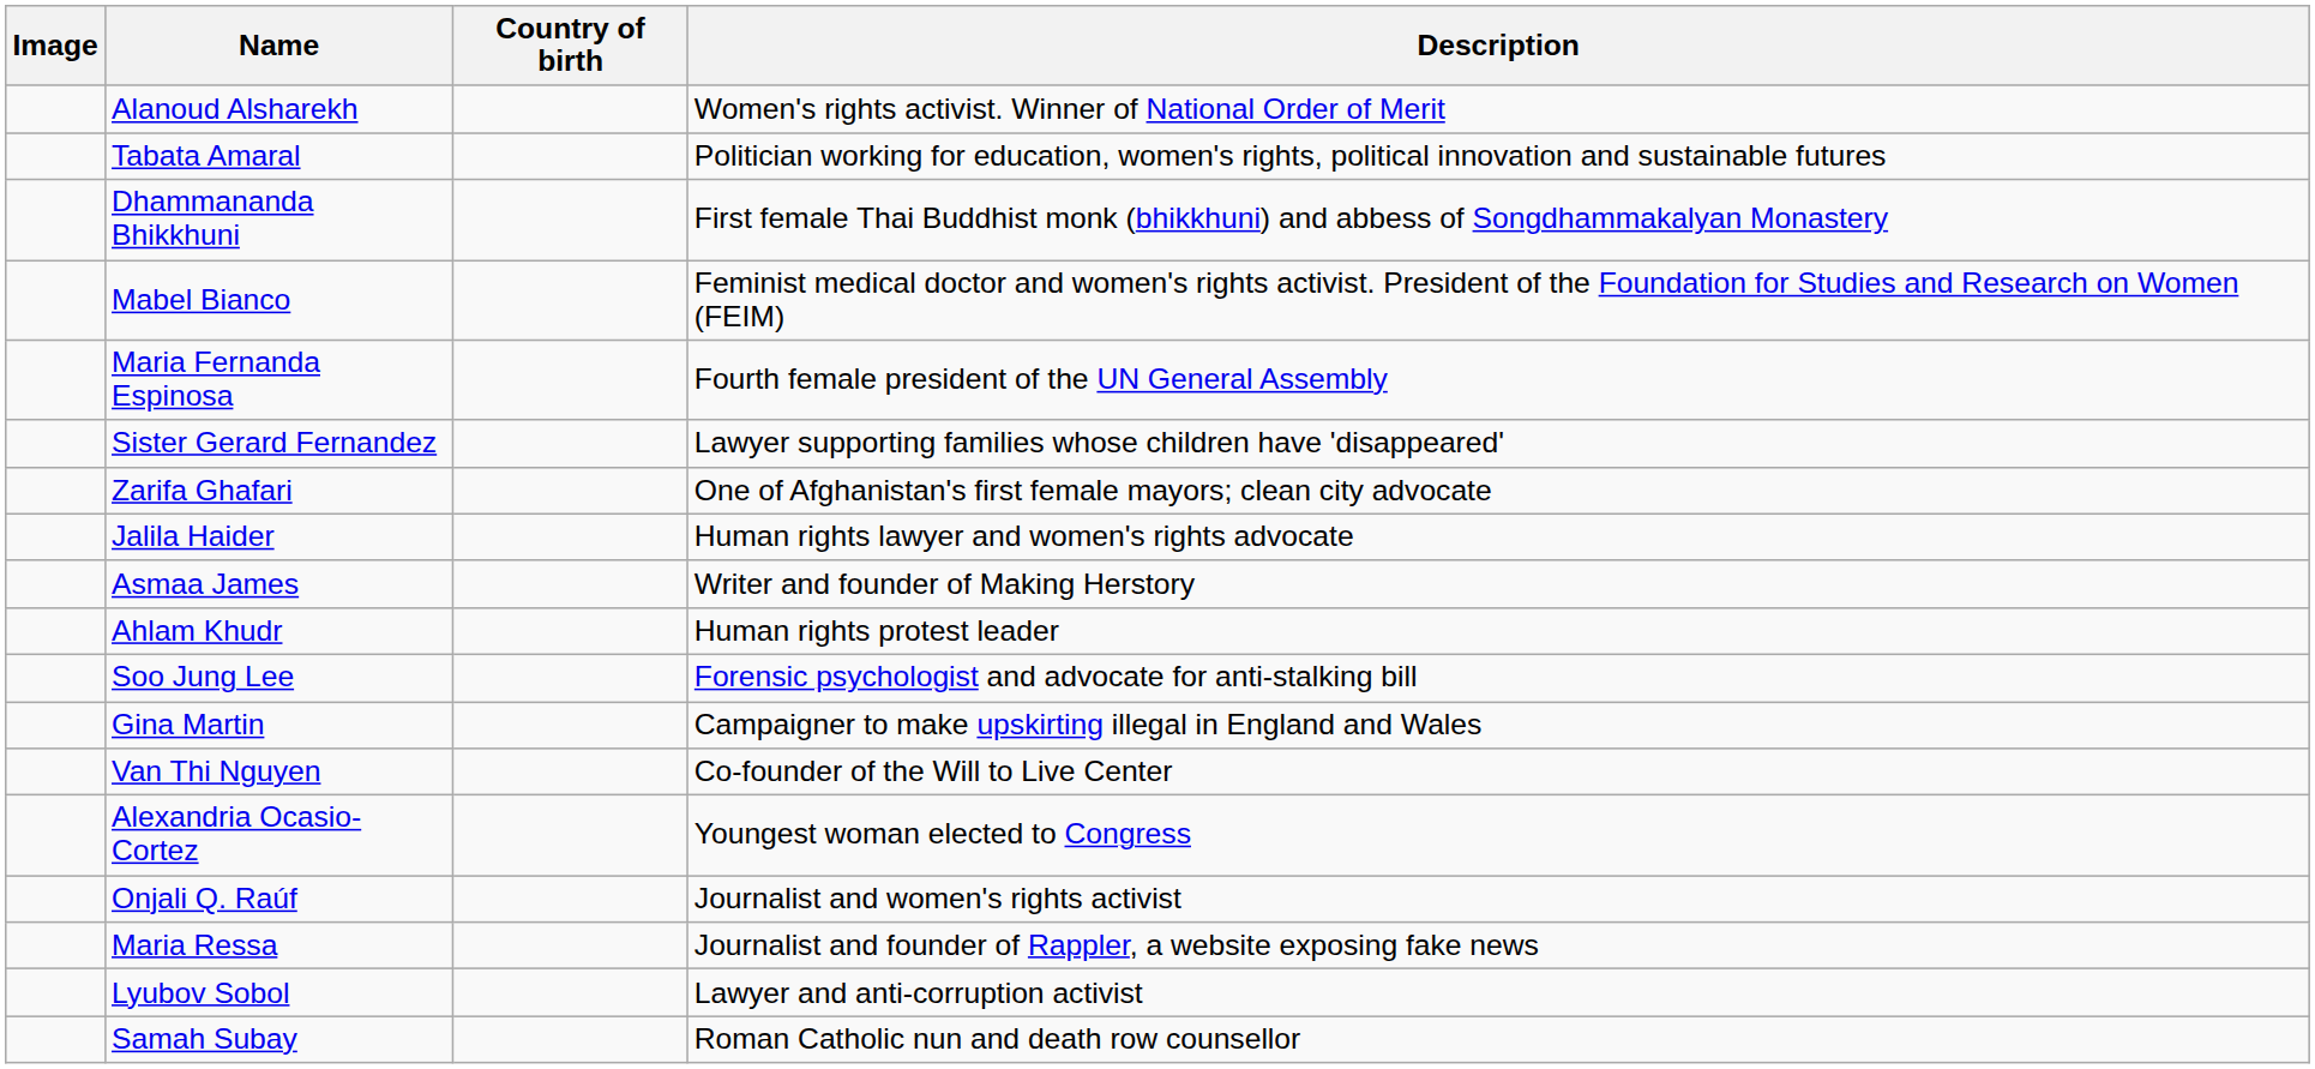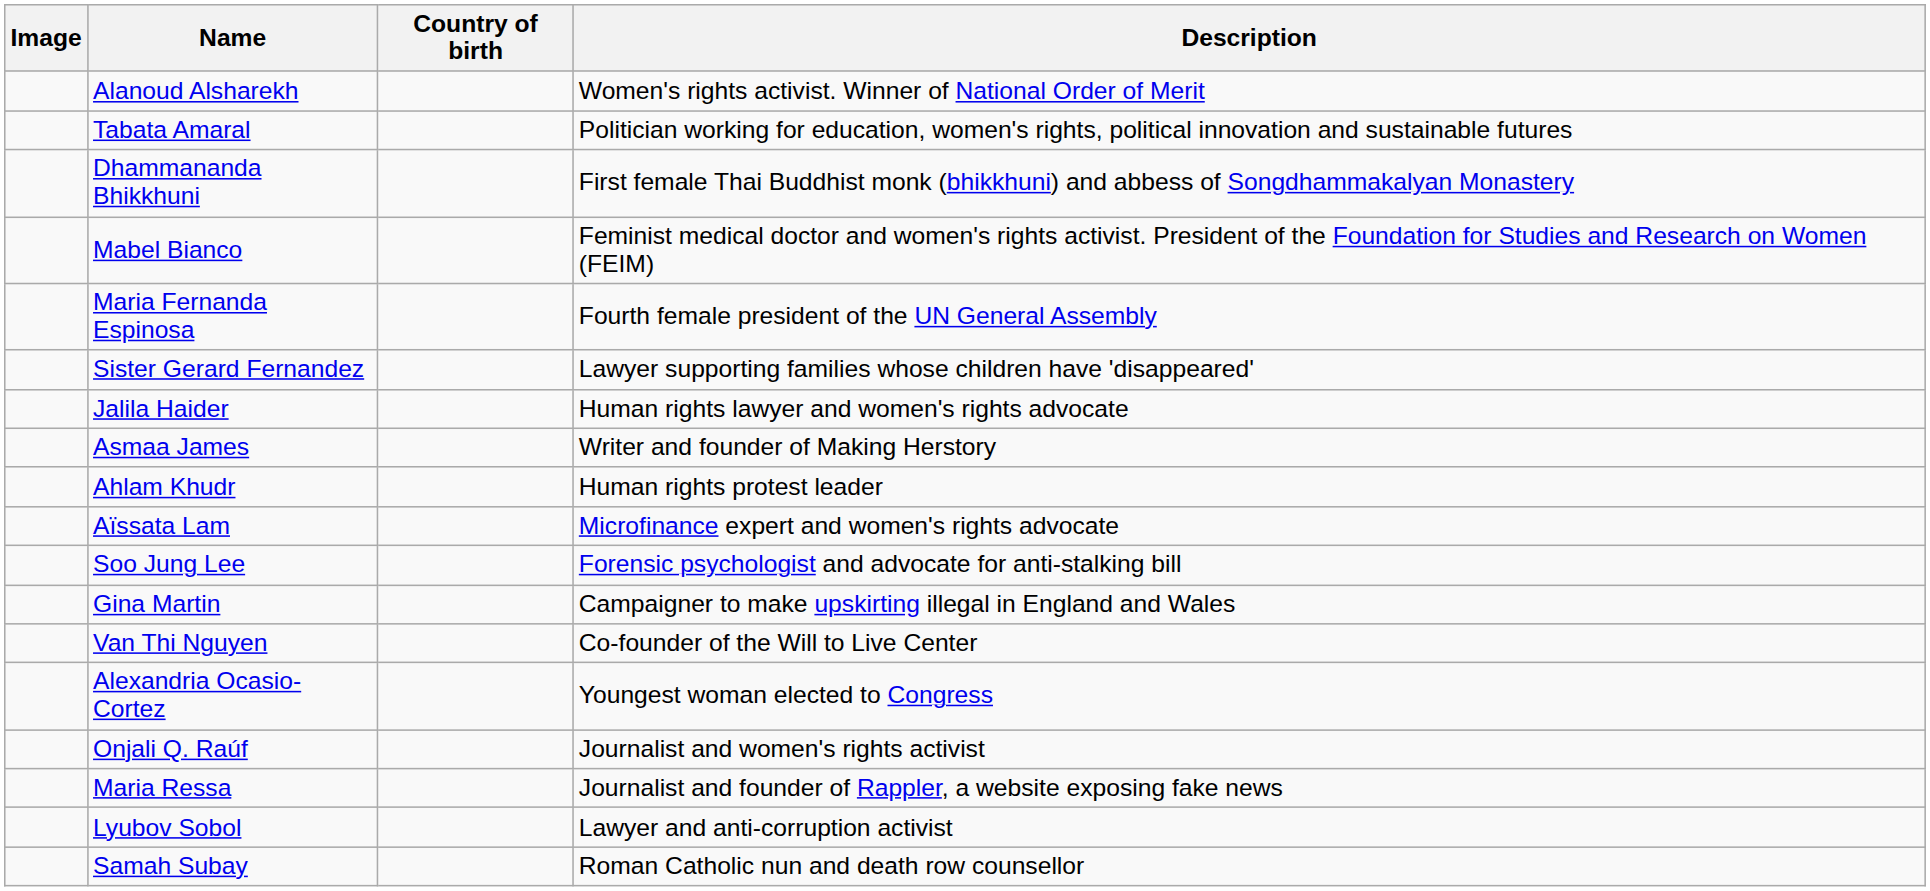 <table class="wikitable sortable">
 <tr>
 <th>Image</th>
 <th>Name</th>
 <th>Country of birth</th>
 <th>Description</th>
 </tr>
 <tr>
 <td></td>
 <td><a href='#'>Alanoud Alsharekh</a></td>
 <td></td>
 <td>Women's rights activist. Winner of <a href='#'>National Order of Merit</a></td>
 </tr>
 <tr>
 <td></td>
 <td><a href='#'>Tabata Amaral</a></td>
 <td></td>
 <td>Politician working for education, women's rights, political innovation and sustainable futures</td>
 </tr>
 <tr>
 <td></td>
 <td><a href='#'>Dhammananda Bhikkhuni</a></td>
 <td></td>
 <td>First female Thai Buddhist monk (<a href='#'>bhikkhuni</a>) and abbess of <a href='#'>Songdhammakalyan Monastery</a></td>
 </tr>
 <tr>
 <td></td>
 <td><a href='#'>Mabel Bianco</a></td>
 <td></td>
 <td>Feminist medical doctor and women's rights activist. President of the <a href='#'>Foundation for Studies and Research on Women</a> (FEIM)</td>
 </tr>
 <tr>
 <td></td>
 <td><a href='#'>Maria Fernanda Espinosa</a></td>
 <td></td>
 <td>Fourth female president of the <a href='#'>UN General Assembly</a></td>
 </tr>
 <tr>
 <td></td>
 <td><a href='#'>Sister Gerard Fernandez</a></td>
 <td></td>
 <td>Lawyer supporting families whose children have 'disappeared'</td>
 </tr>
 <tr>
 <td></td>
-<td><a href='#'>Zarifa Ghafari</a></td>
-<td></td>
-<td>One of Afghanistan's first female mayors; clean city advocate</td>
-</tr>
-<tr>
-<td></td>
 <td><a href='#'>Jalila Haider</a></td>
 <td></td>
 <td>Human rights lawyer and women's rights advocate</td>
 </tr>
 <tr>
 <td></td>
 <td><a href='#'>Asmaa James</a></td>
 <td></td>
 <td>Writer and founder of Making Herstory</td>
 </tr>
 <tr>
 <td></td>
 <td><a href='#'>Ahlam Khudr</a></td>
 <td></td>
 <td>Human rights protest leader</td>
+</tr>
+<tr>
+<td></td>
+<td><a href='#'>Aïssata Lam</a></td>
+<td></td>
+<td><a href='#'>Microfinance</a> expert and women's rights advocate</td>
 </tr>
 <tr>
 <td></td>
 <td><a href='#'>Soo Jung Lee</a></td>
 <td></td>
 <td><a href='#'>Forensic psychologist</a> and advocate for anti-stalking bill</td>
 </tr>
 <tr>
 <td></td>
 <td><a href='#'>Gina Martin</a></td>
 <td></td>
 <td>Campaigner to make <a href='#'>upskirting</a> illegal in England and Wales</td>
 </tr>
 <tr>
 <td></td>
 <td><a href='#'>Van Thi Nguyen</a></td>
 <td></td>
 <td>Co-founder of the Will to Live Center</td>
 </tr>
 <tr>
 <td></td>
 <td><a href='#'>Alexandria Ocasio-Cortez</a></td>
 <td></td>
 <td>Youngest woman elected to <a href='#'>Congress</a></td>
 </tr>
 <tr>
 <td></td>
 <td><a href='#'>Onjali Q. Raúf</a></td>
 <td></td>
 <td>Journalist and women's rights activist</td>
 </tr>
 <tr>
 <td></td>
 <td><a href='#'>Maria Ressa</a></td>
 <td></td>
 <td>Journalist and founder of <a href='#'>Rappler</a>, a website exposing fake news</td>
 </tr>
 <tr>
 <td></td>
 <td><a href='#'>Lyubov Sobol</a></td>
 <td></td>
 <td>Lawyer and anti-corruption activist</td>
 </tr>
 <tr>
 <td></td>
 <td><a href='#'>Samah Subay</a></td>
 <td></td>
 <td>Roman Catholic nun and death row counsellor</td>
 </tr>
 </table>
